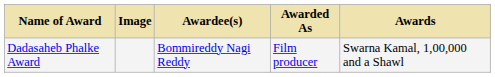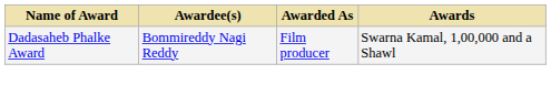 <table class="wikitable" style="width:100%;">
 <tr>
 <th style="background-color:#EFE4B0;">Name of Award</th>
-<th style="background-color:#EFE4B0;">Image</th>
 <th style="background-color:#EFE4B0;">Awardee(s)</th>
 <th style="background-color:#EFE4B0;">Awarded As</th>
 <th style="background-color:#EFE4B0;">Awards</th>
 </tr>
 <tr style="background-color:#F4F4F4">
 <td><a href='#'>Dadasaheb Phalke Award</a></td>
-<td></td>
 <td><a href='#'>Bommireddy Nagi Reddy</a></td>
 <td><a href='#'>Film producer</a></td>
 <td>Swarna Kamal,  1,00,000 and a Shawl</td>
 </tr>
 </table>
